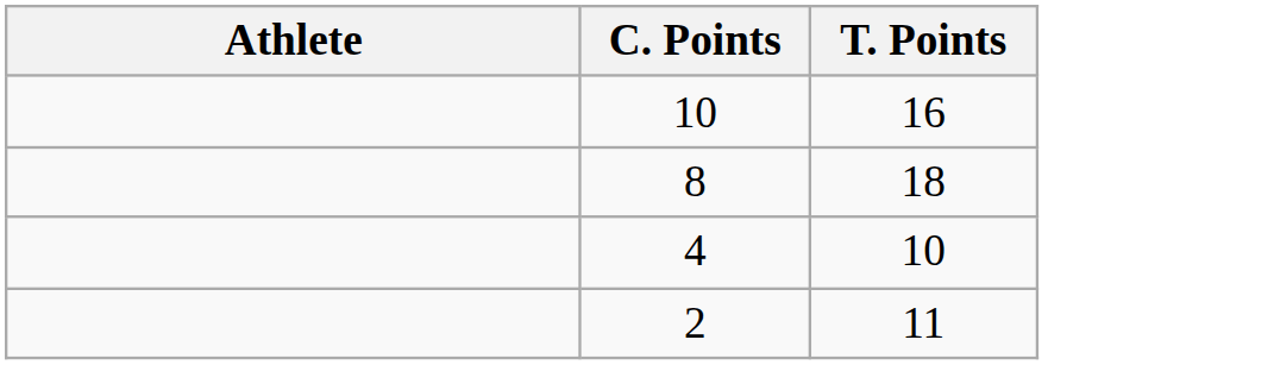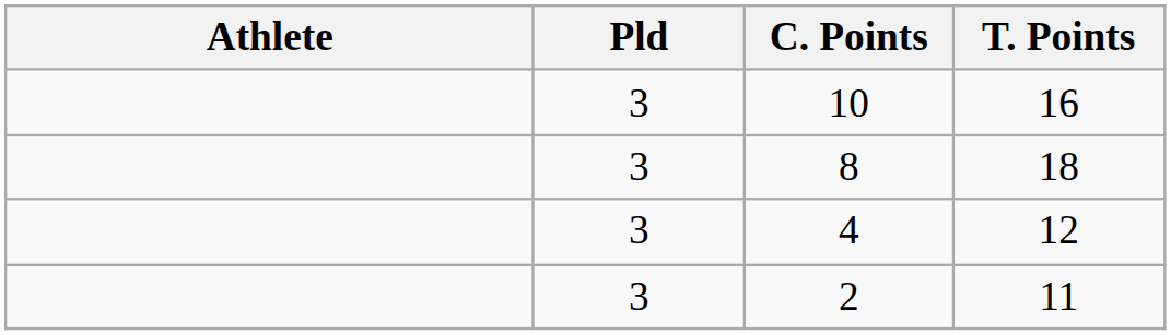 <table class="wikitable" style="text-align:center">
 <tr>
 <th width=200>Athlete</th>
+<th width=75>Pld</th>
 <th width=75>C. Points</th>
 <th width=75>T. Points</th>
 </tr>
 <tr>
 <td style="text-align:left"></td>
+<td>3</td>
 <td>10</td>
 <td>16</td>
 </tr>
 <tr>
 <td style="text-align:left"></td>
+<td>3</td>
 <td>8</td>
 <td>18</td>
 </tr>
 <tr>
 <td style="text-align:left"></td>
+<td>3</td>
 <td>4</td>
-<td>10</td>
+<td>12</td>
 </tr>
 <tr>
 <td style="text-align:left"></td>
+<td>3</td>
 <td>2</td>
 <td>11</td>
 </tr>
 </table>
